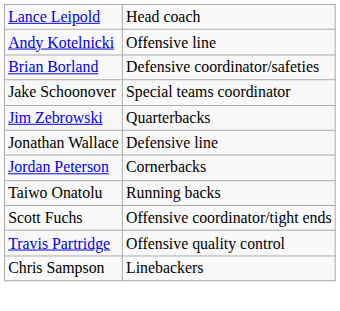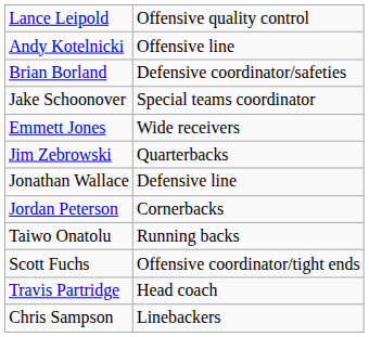 <table class="wikitable">
 <tr>
 </tr>
 <tr>
 <td><a href='#'>Lance Leipold</a></td>
-<td>Head coach</td>
+<td>Offensive quality control</td>
 </tr>
 <tr>
 <td><a href='#'>Andy Kotelnicki</a></td>
 <td>Offensive line</td>
 </tr>
 <tr>
 <td><a href='#'>Brian Borland</a></td>
 <td>Defensive coordinator/safeties</td>
 </tr>
 <tr>
 <td>Jake Schoonover</td>
 <td>Special teams coordinator</td>
+</tr>
+<tr>
+<td><a href='#'>Emmett Jones</a></td>
+<td>Wide receivers</td>
 </tr>
 <tr>
 <td><a href='#'>Jim Zebrowski</a></td>
 <td>Quarterbacks</td>
 </tr>
 <tr>
 <td>Jonathan Wallace</td>
 <td>Defensive line</td>
 </tr>
 <tr>
 <td><a href='#'>Jordan Peterson</a></td>
 <td>Cornerbacks</td>
 </tr>
 <tr>
 <td>Taiwo Onatolu</td>
 <td>Running backs</td>
 </tr>
 <tr>
 <td>Scott Fuchs</td>
 <td>Offensive coordinator/tight ends</td>
 </tr>
 <tr>
 <td><a href='#'>Travis Partridge</a></td>
-<td>Offensive quality control</td>
+<td>Head coach</td>
 </tr>
 <tr>
 <td>Chris Sampson</td>
 <td>Linebackers</td>
 </tr>
 </table>
